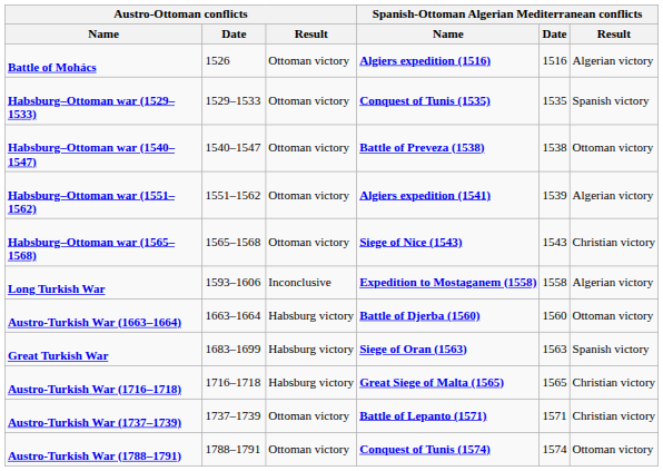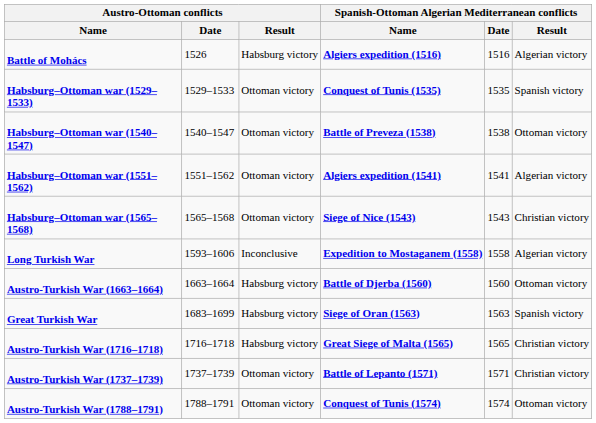 <table class="wikitable">
 <tr>
 <th colspan="3">Austro-Ottoman conflicts</th>
 <th colspan="3">Spanish-Ottoman Algerian Mediterranean conflicts</th>
 </tr>
 <tr>
 <th width="250">Name</th>
 <th width="75">Date</th>
 <th>Result</th>
 <th>Name</th>
 <th>Date</th>
 <th>Result</th>
 </tr>
 <tr>
 <td><br><strong><a href='#'>Battle of Mohács</a></strong></td>
 <td>1526</td>
-<td>Ottoman victory</td>
+<td>Habsburg victory</td>
 <td><a href='#'><strong>Algiers expedition (1516)</strong></a></td>
 <td>1516</td>
 <td>Algerian victory</td>
 </tr>
 <tr>
 <td><br><strong><a href='#'>Habsburg–Ottoman war (1529–1533)</a></strong></td>
 <td>1529–1533</td>
 <td>Ottoman victory</td>
 <td><strong><a href='#'>Conquest of Tunis (1535)</a></strong></td>
 <td>1535</td>
 <td>Spanish victory</td>
 </tr>
 <tr>
 <td><br><strong><a href='#'>Habsburg–Ottoman war (1540–1547)</a></strong></td>
 <td>1540–1547</td>
 <td>Ottoman victory</td>
 <td><strong><a href='#'>Battle of Preveza (1538)</a></strong></td>
 <td>1538</td>
 <td>Ottoman victory</td>
 </tr>
 <tr>
 <td><br><strong><a href='#'>Habsburg–Ottoman war (1551–1562)</a></strong></td>
 <td>1551–1562</td>
 <td>Ottoman victory</td>
 <td><strong><a href='#'>Algiers expedition (1541)</a></strong></td>
-<td>1539</td>
+<td>1541</td>
 <td>Algerian victory</td>
 </tr>
 <tr>
 <td><br><strong><a href='#'>Habsburg–Ottoman war (1565–1568)</a></strong></td>
 <td>1565–1568</td>
 <td>Ottoman victory</td>
 <td><a href='#'><strong>Siege of Nice (1543)</strong></a></td>
 <td>1543</td>
 <td>Christian victory</td>
 </tr>
 <tr>
 <td><br><strong><a href='#'>Long Turkish War</a></strong></td>
 <td>1593–1606</td>
 <td>Inconclusive</td>
 <td><strong><a href='#'>Expedition to Mostaganem (1558)</a></strong></td>
 <td>1558</td>
 <td>Algerian victory</td>
 </tr>
 <tr>
 <td><br><strong><a href='#'>Austro-Turkish War (1663–1664)</a></strong></td>
 <td>1663–1664</td>
 <td>Habsburg victory</td>
 <td><strong><a href='#'>Battle of Djerba (1560)</a></strong></td>
 <td>1560</td>
 <td>Ottoman victory</td>
 </tr>
 <tr>
 <td><br><strong><a href='#'>Great Turkish War</a></strong></td>
 <td>1683–1699</td>
 <td>Habsburg victory</td>
 <td><a href='#'><strong>Siege of Oran (1563)</strong></a></td>
 <td>1563</td>
 <td>Spanish victory</td>
 </tr>
 <tr>
 <td><br><strong><a href='#'>Austro-Turkish War (1716–1718)</a></strong></td>
 <td>1716–1718</td>
 <td>Habsburg victory</td>
 <td><a href='#'><strong>Great Siege of Malta (1565)</strong></a></td>
 <td>1565</td>
 <td>Christian victory</td>
 </tr>
 <tr>
 <td><br><strong><a href='#'>Austro-Turkish War (1737–1739)</a></strong></td>
 <td>1737–1739</td>
 <td>Ottoman victory</td>
 <td><strong><a href='#'>Battle of Lepanto (1571)</a></strong></td>
 <td>1571</td>
 <td>Christian victory</td>
 </tr>
 <tr>
 <td><br><strong><a href='#'>Austro-Turkish War (1788–1791)</a></strong></td>
 <td>1788–1791</td>
 <td>Ottoman victory</td>
 <td><strong><a href='#'>Conquest of Tunis (1574)</a></strong></td>
 <td>1574</td>
 <td>Ottoman victory</td>
 </tr>
 </table>
